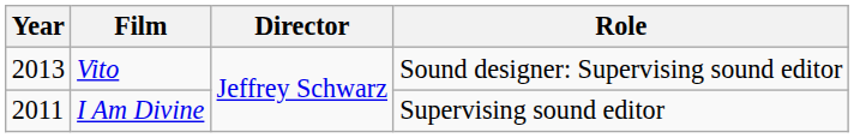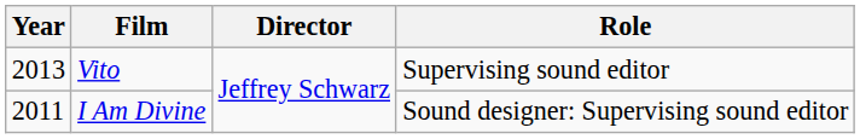 <table class="wikitable">
 <tr>
 <th>Year</th>
 <th>Film</th>
 <th>Director</th>
 <th>Role</th>
 </tr>
 <tr>
 <td>2013</td>
 <td><em><a href='#'>Vito</a></em></td>
 <td rowspan=2><a href='#'>Jeffrey Schwarz</a></td>
-<td>Sound designer: Supervising sound editor</td>
+<td>Supervising sound editor</td>
 </tr>
 <tr>
 <td>2011</td>
 <td><em><a href='#'>I Am Divine</a></em></td>
-<td>Supervising sound editor</td>
+<td>Sound designer: Supervising sound editor</td>
 </tr>
 </table>
